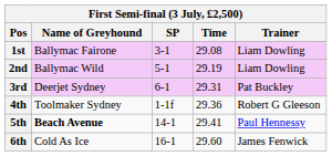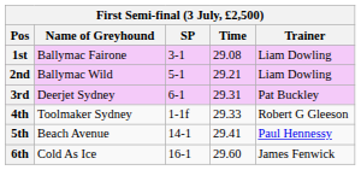 <table class="wikitable">
 <tr>
 <th colspan="6">First Semi-final (3 July, £2,500)</th>
 </tr>
 <tr>
 <th width=30>Pos</th>
 <th width=160>Name of Greyhound</th>
 <th width=50>SP</th>
 <th width=50>Time</th>
 <th width=120>Trainer</th>
 </tr>
 <tr style="background: #f4caf9;">
 <th>1st</th>
 <td>Ballymac Fairone</td>
 <td>3-1</td>
 <td>29.08</td>
 <td>Liam Dowling</td>
 </tr>
 <tr style="background: #f4caf9;">
 <th>2nd</th>
 <td>Ballymac Wild</td>
 <td>5-1</td>
-<td>29.19</td>
+<td>29.21</td>
 <td>Liam Dowling</td>
 </tr>
 <tr style="background: #f4caf9;">
 <th>3rd</th>
 <td>Deerjet Sydney</td>
 <td>6-1</td>
 <td>29.31</td>
 <td>Pat Buckley</td>
 </tr>
 <tr>
 <th>4th</th>
 <td>Toolmaker Sydney</td>
 <td>1-1f</td>
-<td>29.36</td>
+<td>29.33</td>
 <td>Robert G Gleeson</td>
 </tr>
 <tr>
 <th>5th</th>
-<td><strong>Beach Avenue</strong></td>
+<td>Beach Avenue</td>
 <td>14-1</td>
 <td>29.41</td>
 <td><a href='#'>Paul Hennessy</a></td>
 </tr>
 <tr>
 <th>6th</th>
 <td>Cold As Ice</td>
 <td>16-1</td>
 <td>29.60</td>
 <td>James Fenwick</td>
 </tr>
 </table>
